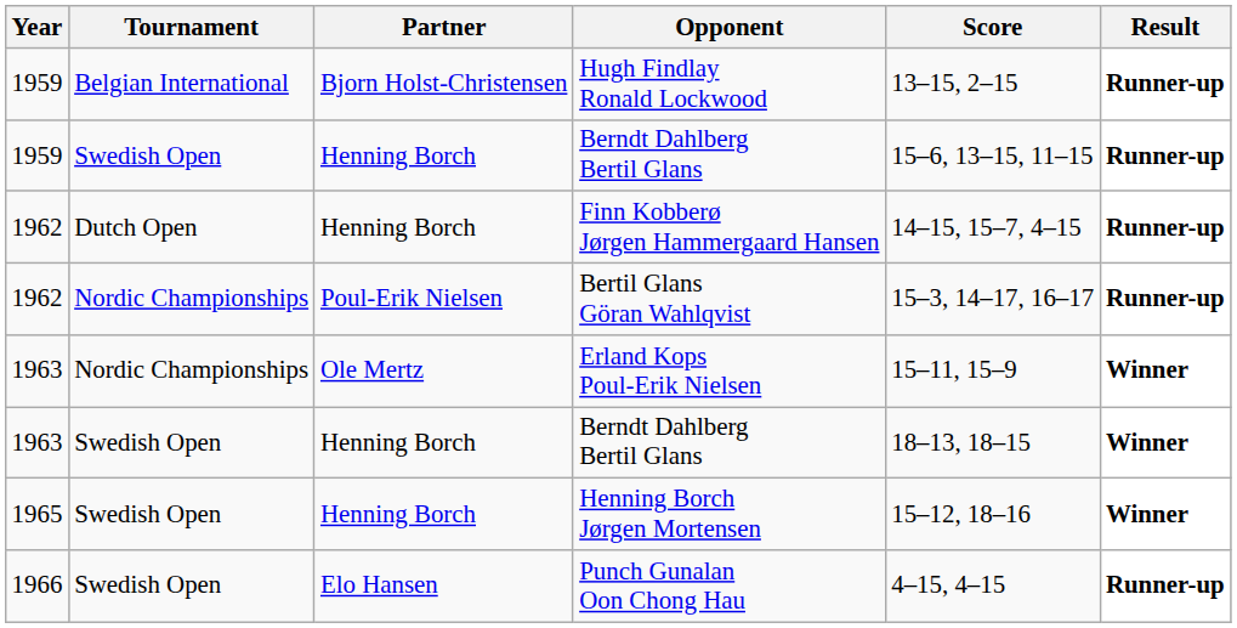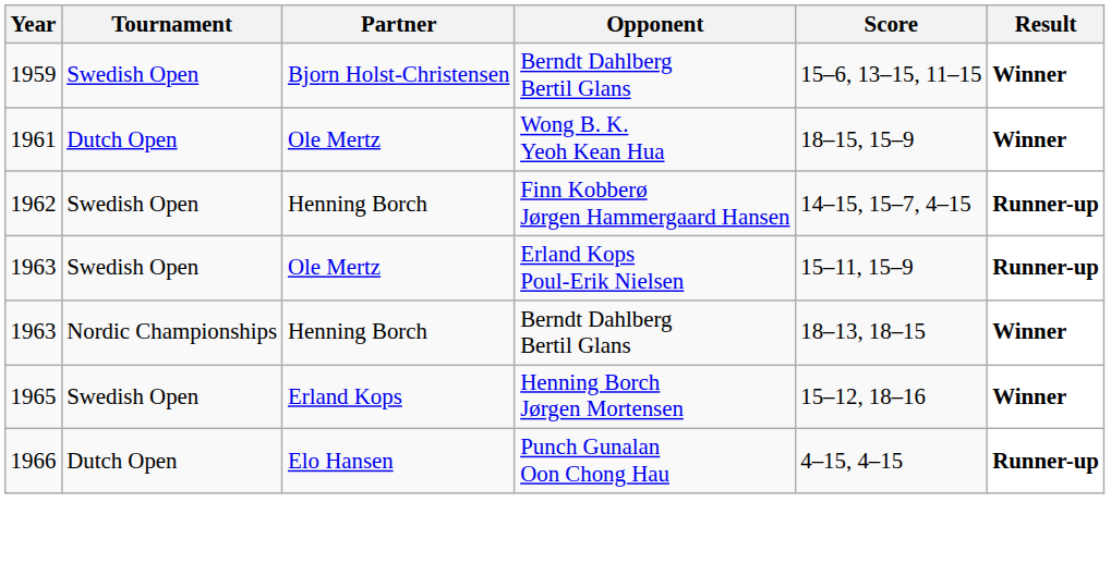 <table class="sortable wikitable" style="font-size: 90%;">
 <tr>
 <th>Year</th>
 <th>Tournament</th>
 <th>Partner</th>
 <th>Opponent</th>
 <th>Score</th>
 <th>Result</th>
 </tr>
 <tr>
 <td align="center">1959</td>
-<td><a href='#'>Belgian International</a></td>
+<td><a href='#'>Swedish Open</a></td>
 <td> <a href='#'>Bjorn Holst-Christensen</a></td>
-<td> <a href='#'>Hugh Findlay</a><br> <a href='#'>Ronald Lockwood</a></td>
-<td>13–15, 2–15</td>
-<td style="text-align:left; background: white"> <strong>Runner-up</strong></td>
+<td> <a href='#'>Berndt Dahlberg</a><br> <a href='#'>Bertil Glans</a></td>
+<td>15–6, 13–15, 11–15</td>
+<td style="text-align:left; background:white"> <strong>Winner</strong></td>
 </tr>
 <tr>
-<td align="center">1959</td>
-<td><a href='#'>Swedish Open</a></td>
-<td> <a href='#'>Henning Borch</a></td>
-<td> <a href='#'>Berndt Dahlberg</a><br> <a href='#'>Bertil Glans</a></td>
-<td>15–6, 13–15, 11–15</td>
-<td style="text-align:left; background:white"> <strong>Runner-up</strong></td>
+<td align="center">1961</td>
+<td><a href='#'>Dutch Open</a></td>
+<td> <a href='#'>Ole Mertz</a></td>
+<td> <a href='#'>Wong B. K.</a><br> <a href='#'>Yeoh Kean Hua</a></td>
+<td>18–15, 15–9</td>
+<td style="text-align:left; background:white"> <strong>Winner</strong></td>
 </tr>
 <tr>
 <td align="center">1962</td>
-<td>Dutch Open</td>
+<td>Swedish Open</td>
 <td> Henning Borch</td>
 <td> <a href='#'>Finn Kobberø</a><br> <a href='#'>Jørgen Hammergaard Hansen</a></td>
 <td>14–15, 15–7, 4–15</td>
 <td style="text-align:left; background: white"> <strong>Runner-up</strong></td>
 </tr>
 <tr>
-<td align="center">1962</td>
-<td><a href='#'>Nordic Championships</a></td>
-<td> <a href='#'>Poul-Erik Nielsen</a></td>
-<td> Bertil Glans<br> <a href='#'>Göran Wahlqvist</a></td>
-<td>15–3, 14–17, 16–17</td>
-<td style="text-align:left; background: white"> <strong>Runner-up</strong></td>
+<td align="center">1963</td>
+<td>Swedish Open</td>
+<td> <a href='#'>Ole Mertz</a></td>
+<td> <a href='#'>Erland Kops</a><br> <a href='#'>Poul-Erik Nielsen</a></td>
+<td>15–11, 15–9</td>
+<td style="text-align:left; background:white"> <strong>Runner-up</strong></td>
 </tr>
 <tr>
 <td align="center">1963</td>
 <td>Nordic Championships</td>
-<td> <a href='#'>Ole Mertz</a></td>
-<td> <a href='#'>Erland Kops</a><br> <a href='#'>Poul-Erik Nielsen</a></td>
-<td>15–11, 15–9</td>
-<td style="text-align:left; background:white"> <strong>Winner</strong></td>
-</tr>
-<tr>
-<td align="center">1963</td>
-<td>Swedish Open</td>
 <td> Henning Borch</td>
 <td> Berndt Dahlberg<br> Bertil Glans</td>
 <td>18–13, 18–15</td>
 <td style="text-align:left; background:white"> <strong>Winner</strong></td>
 </tr>
 <tr>
 <td align="center">1965</td>
 <td>Swedish Open</td>
-<td> <a href='#'>Henning Borch</a></td>
+<td> <a href='#'>Erland Kops</a></td>
 <td> <a href='#'>Henning Borch</a><br> <a href='#'>Jørgen Mortensen</a></td>
 <td>15–12, 18–16</td>
 <td style="text-align:left; background:white"> <strong>Winner</strong></td>
 </tr>
 <tr>
 <td align="center">1966</td>
-<td>Swedish Open</td>
+<td>Dutch Open</td>
 <td> <a href='#'>Elo Hansen</a></td>
 <td> <a href='#'>Punch Gunalan</a><br> <a href='#'>Oon Chong Hau</a></td>
 <td>4–15, 4–15</td>
 <td style="text-align:left; background:white"> <strong>Runner-up</strong></td>
 </tr>
 </table>
